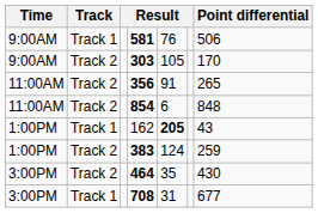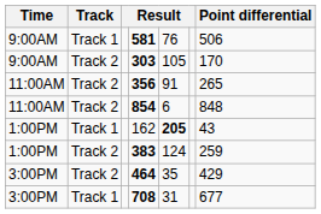 <table class="wikitable">
 <tr>
 <th>Time</th>
 <th>Track</th>
 <th colspan=4>Result</th>
 <th>Point differential</th>
 </tr>
 <tr>
 <td>9:00AM</td>
 <td>Track 1</td>
 <td><strong></strong></td>
 <td><strong>581</strong></td>
 <td>76</td>
 <td></td>
 <td>506</td>
 </tr>
 <tr>
 <td>9:00AM</td>
 <td>Track 2</td>
 <td><strong></strong></td>
 <td><strong>303</strong></td>
 <td>105</td>
 <td></td>
 <td>170</td>
 </tr>
 <tr>
 <td>11:00AM</td>
 <td>Track 2</td>
 <td><strong></strong></td>
 <td><strong>356</strong></td>
 <td>91</td>
 <td></td>
 <td>265</td>
 </tr>
 <tr>
 <td>11:00AM</td>
 <td>Track 2</td>
 <td><strong></strong></td>
 <td><strong>854</strong></td>
 <td>6</td>
 <td></td>
 <td>848</td>
 </tr>
 <tr>
 <td>1:00PM</td>
 <td>Track 1</td>
 <td></td>
 <td>162</td>
 <td><strong>205</strong></td>
 <td><strong></strong></td>
 <td>43</td>
 </tr>
 <tr>
 <td>1:00PM</td>
 <td>Track 2</td>
 <td><strong></strong></td>
 <td><strong>383</strong></td>
 <td>124</td>
 <td></td>
 <td>259</td>
 </tr>
 <tr>
 <td>3:00PM</td>
 <td>Track 2</td>
 <td><strong></strong></td>
 <td><strong>464</strong></td>
 <td>35</td>
 <td></td>
-<td>430</td>
+<td>429</td>
 </tr>
 <tr>
 <td>3:00PM</td>
 <td>Track 1</td>
 <td><strong></strong></td>
 <td><strong>708</strong></td>
 <td>31</td>
 <td></td>
 <td>677</td>
 </tr>
 </table>
